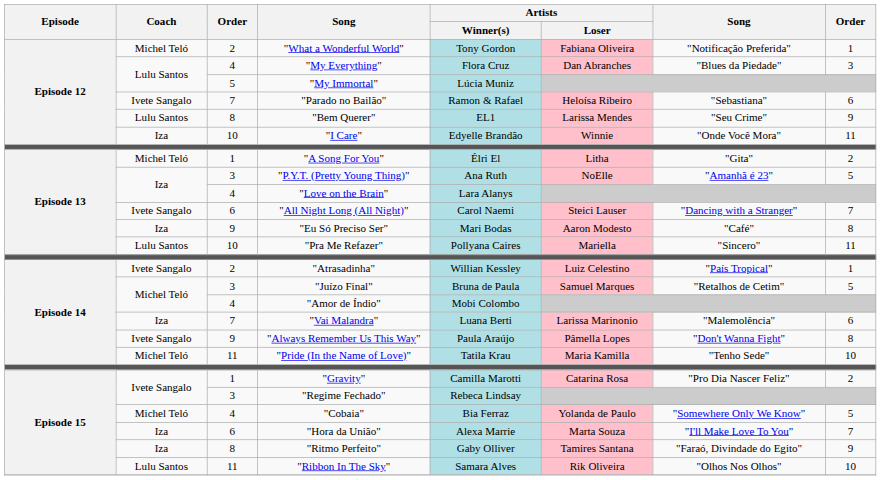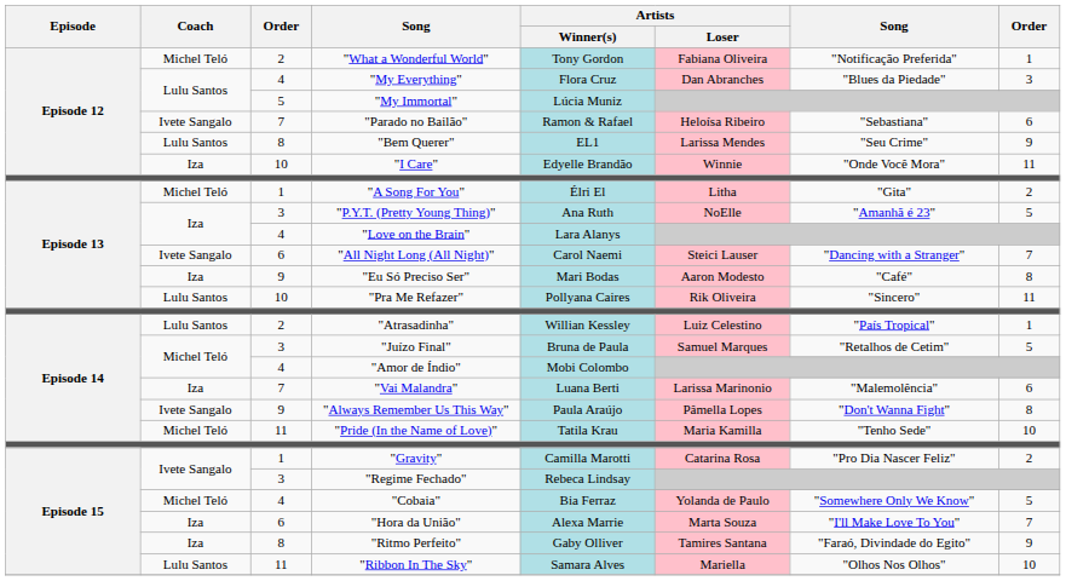 <table class="wikitable" style="text-align:center; width:100%;">
 <tr>
 <th scope="col" width="11.0%" rowspan=2>Episode</th>
 <th scope="col" width="09.0%" rowspan=2>Coach</th>
 <th scope="col" width="05.0%" rowspan=2>Order</th>
 <th scope="col" width="17.0%" rowspan=2>Song</th>
 <th scope="col" width="22.0%" colspan=2>Artists</th>
 <th scope="col" width="17.0%" rowspan=2>Song</th>
 <th scope="col" width="05.0%" rowspan=2>Order</th>
 </tr>
 <tr>
 <th scope="col" width="11%">Winner(s)</th>
 <th scope="col" width="11%">Loser</th>
 </tr>
 <tr>
 <th rowspan=6>Episode 12<br></th>
 <td>Michel Teló</td>
 <td>2</td>
 <td>"<a href='#'>What a Wonderful World</a>"</td>
 <td bgcolor=B0E0E6>Tony Gordon</td>
 <td bgcolor=FFC0CB>Fabiana Oliveira</td>
 <td>"Notificação Preferida"</td>
 <td>1</td>
 </tr>
 <tr>
 <td rowspan=2>Lulu Santos</td>
 <td>4</td>
 <td>"<a href='#'>My Everything</a>"</td>
 <td bgcolor=B0E0E6>Flora Cruz</td>
 <td bgcolor=FFC0CB>Dan Abranches</td>
 <td>"Blues da Piedade"</td>
 <td>3</td>
 </tr>
 <tr>
 <td>5</td>
 <td>"<a href='#'>My Immortal</a>"</td>
 <td bgcolor=B0E0E6>Lúcia Muniz</td>
 <td bgcolor=CCCCCC colspan=3></td>
 </tr>
 <tr>
 <td>Ivete Sangalo</td>
 <td>7</td>
 <td>"Parado no Bailão"</td>
 <td bgcolor=B0E0E6>Ramon & Rafael</td>
 <td bgcolor=FFC0CB>Heloísa Ribeiro</td>
 <td>"Sebastiana"</td>
 <td>6</td>
 </tr>
 <tr>
 <td>Lulu Santos</td>
 <td>8</td>
 <td>"Bem Querer"</td>
 <td bgcolor=B0E0E6>EL1</td>
 <td bgcolor=FFC0CB>Larissa Mendes</td>
 <td>"Seu Crime"</td>
 <td>9</td>
 </tr>
 <tr>
 <td>Iza</td>
 <td>10</td>
 <td>"<a href='#'>I Care</a>"</td>
 <td bgcolor=B0E0E6>Edyelle Brandão</td>
 <td bgcolor=FFC0CB>Winnie</td>
 <td>"Onde Você Mora"</td>
 <td>11</td>
 </tr>
 <tr>
 <td colspan=8 style="background:#555;"></td>
 </tr>
 <tr>
 <th rowspan=6>Episode 13<br></th>
 <td>Michel Teló</td>
 <td>1</td>
 <td>"<a href='#'>A Song For You</a>"</td>
 <td bgcolor=B0E0E6>Élri El</td>
 <td bgcolor=FFC0CB>Litha</td>
 <td>"Gita"</td>
 <td>2</td>
 </tr>
 <tr>
 <td rowspan=2>Iza</td>
 <td>3</td>
 <td>"<a href='#'>P.Y.T. (Pretty Young Thing)</a>"</td>
 <td bgcolor=B0E0E6>Ana Ruth</td>
 <td bgcolor=FFC0CB>NoElle</td>
 <td>"<a href='#'>Amanhã é 23</a>"</td>
 <td>5</td>
 </tr>
 <tr>
 <td>4</td>
 <td>"<a href='#'>Love on the Brain</a>"</td>
 <td bgcolor=B0E0E6>Lara Alanys</td>
 <td bgcolor=CCCCCC colspan=3></td>
 </tr>
 <tr>
 <td>Ivete Sangalo</td>
 <td>6</td>
 <td>"<a href='#'>All Night Long (All Night)</a>"</td>
 <td bgcolor=B0E0E6>Carol Naemi</td>
 <td bgcolor=FFC0CB>Steici Lauser</td>
 <td>"<a href='#'>Dancing with a Stranger</a>"</td>
 <td>7</td>
 </tr>
 <tr>
 <td>Iza</td>
 <td>9</td>
 <td>"Eu Só Preciso Ser"</td>
 <td bgcolor=B0E0E6>Mari Bodas</td>
 <td bgcolor=FFC0CB>Aaron Modesto</td>
 <td>"Café"</td>
 <td>8</td>
 </tr>
 <tr>
 <td>Lulu Santos</td>
 <td>10</td>
 <td>"Pra Me Refazer"</td>
 <td bgcolor=B0E0E6>Pollyana Caires</td>
-<td bgcolor=FFC0CB>Mariella</td>
+<td bgcolor=FFC0CB>Rik Oliveira</td>
 <td>"Sincero"</td>
 <td>11</td>
 </tr>
 <tr>
 <td colspan=8 style="background:#555;"></td>
 </tr>
 <tr>
 <th rowspan=6>Episode 14<br></th>
-<td>Ivete Sangalo</td>
+<td>Lulu Santos</td>
 <td>2</td>
 <td>"Atrasadinha"</td>
 <td bgcolor=B0E0E6>Willian Kessley</td>
 <td bgcolor=FFC0CB>Luiz Celestino</td>
 <td>"<a href='#'>País Tropical</a>"</td>
 <td>1</td>
 </tr>
 <tr>
 <td rowspan=2>Michel Teló</td>
 <td>3</td>
 <td>"Juízo Final"</td>
 <td bgcolor=B0E0E6>Bruna de Paula</td>
 <td bgcolor=FFC0CB>Samuel Marques</td>
 <td>"Retalhos de Cetim"</td>
 <td>5</td>
 </tr>
 <tr>
 <td>4</td>
 <td>"Amor de Índio"</td>
 <td bgcolor=B0E0E6>Mobi Colombo</td>
 <td bgcolor=CCCCCC colspan=3></td>
 </tr>
 <tr>
 <td>Iza</td>
 <td>7</td>
 <td>"<a href='#'>Vai Malandra</a>"</td>
 <td bgcolor=B0E0E6>Luana Berti</td>
 <td bgcolor=FFC0CB>Larissa Marinonio</td>
 <td>"Malemolência"</td>
 <td>6</td>
 </tr>
 <tr>
 <td>Ivete Sangalo</td>
 <td>9</td>
 <td>"<a href='#'>Always Remember Us This Way</a>"</td>
 <td bgcolor=B0E0E6>Paula Araújo</td>
 <td bgcolor=FFC0CB>Pâmella Lopes</td>
 <td>"<a href='#'>Don't Wanna Fight</a>"</td>
 <td>8</td>
 </tr>
 <tr>
 <td>Michel Teló</td>
 <td>11</td>
 <td>"<a href='#'>Pride (In the Name of Love)</a>"</td>
 <td bgcolor=B0E0E6>Tatila Krau</td>
 <td bgcolor=FFC0CB>Maria Kamilla</td>
 <td>"Tenho Sede"</td>
 <td>10</td>
 </tr>
 <tr>
 <td colspan="8" style="background:#555;"></td>
 </tr>
 <tr>
 <th rowspan=6>Episode 15<br></th>
 <td rowspan=2>Ivete Sangalo</td>
 <td>1</td>
 <td>"<a href='#'>Gravity</a>"</td>
 <td bgcolor=B0E0E6>Camilla Marotti</td>
 <td bgcolor=FFC0CB>Catarina Rosa</td>
 <td>"Pro Dia Nascer Feliz"</td>
 <td>2</td>
 </tr>
 <tr>
 <td>3</td>
 <td>"Regime Fechado"</td>
 <td bgcolor=B0E0E6>Rebeca Lindsay</td>
 <td bgcolor=CCCCCC colspan=3></td>
 </tr>
 <tr>
 <td>Michel Teló</td>
 <td>4</td>
 <td>"Cobaia"</td>
 <td bgcolor=B0E0E6>Bia Ferraz</td>
 <td bgcolor=FFC0CB>Yolanda de Paulo</td>
 <td>"<a href='#'>Somewhere Only We Know</a>"</td>
 <td>5</td>
 </tr>
 <tr>
 <td>Iza</td>
 <td>6</td>
 <td>"Hora da União"</td>
 <td bgcolor=B0E0E6>Alexa Marrie</td>
 <td bgcolor=FFC0CB>Marta Souza</td>
 <td>"<a href='#'>I'll Make Love To You</a>"</td>
 <td>7</td>
 </tr>
 <tr>
 <td>Iza</td>
 <td>8</td>
 <td>"Ritmo Perfeito"</td>
 <td bgcolor=B0E0E6>Gaby Olliver</td>
 <td bgcolor=FFC0CB>Tamires Santana</td>
 <td>"Faraó, Divindade do Egito"</td>
 <td>9</td>
 </tr>
 <tr>
 <td>Lulu Santos</td>
 <td>11</td>
 <td>"<a href='#'>Ribbon In The Sky</a>"</td>
 <td bgcolor=B0E0E6>Samara Alves</td>
-<td bgcolor=FFC0CB>Rik Oliveira</td>
+<td bgcolor=FFC0CB>Mariella</td>
 <td>"Olhos Nos Olhos"</td>
 <td>10</td>
 </tr>
 <tr>
 </tr>
 </table>
